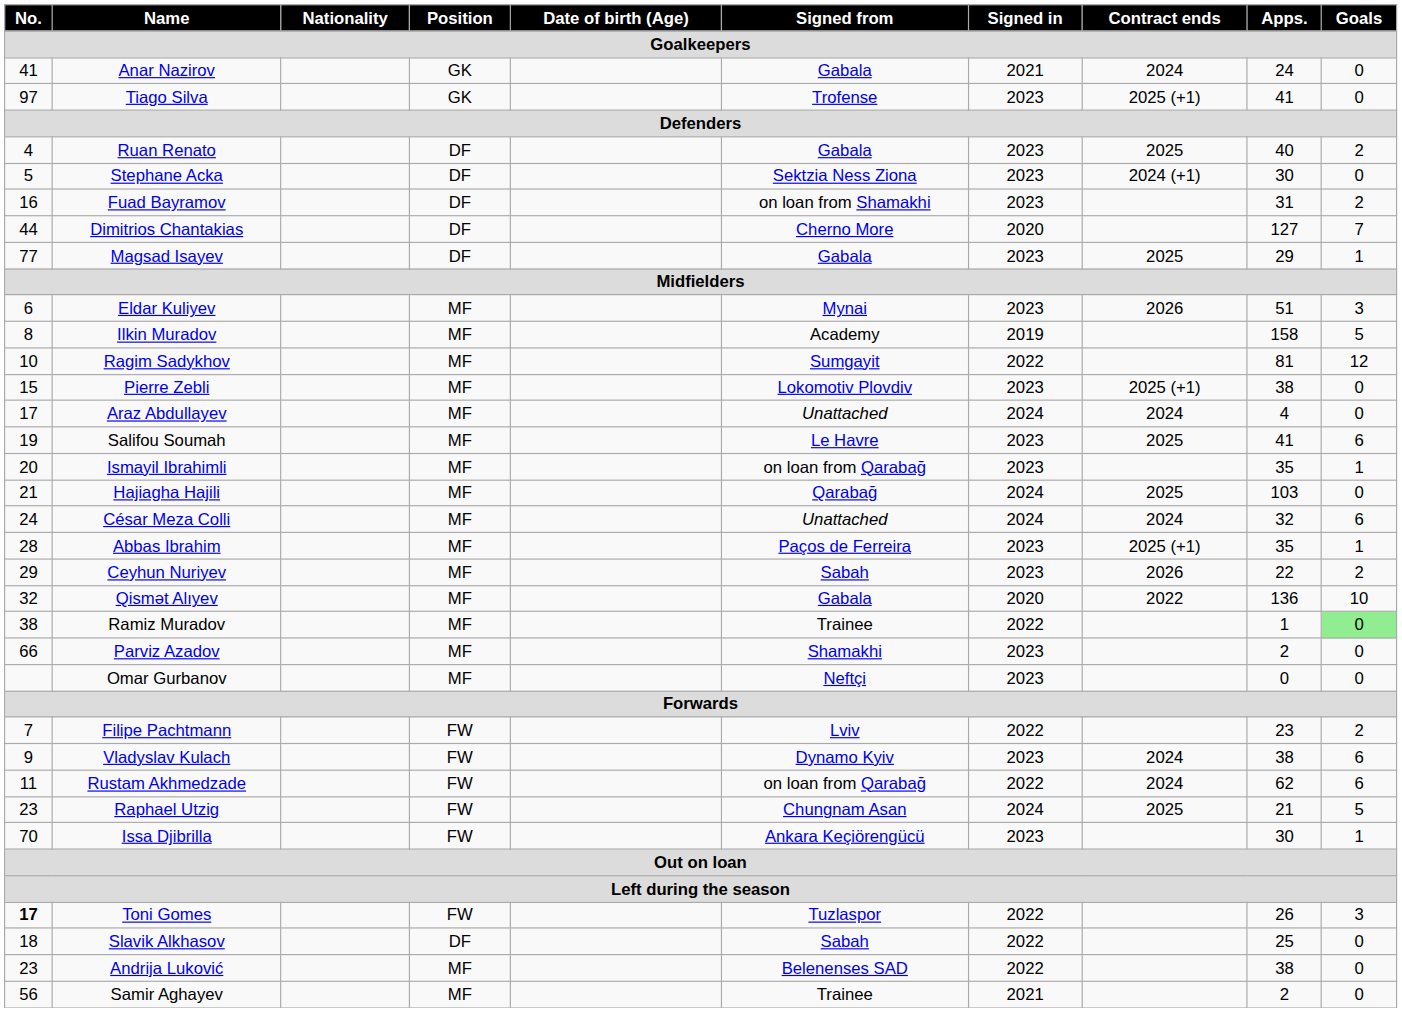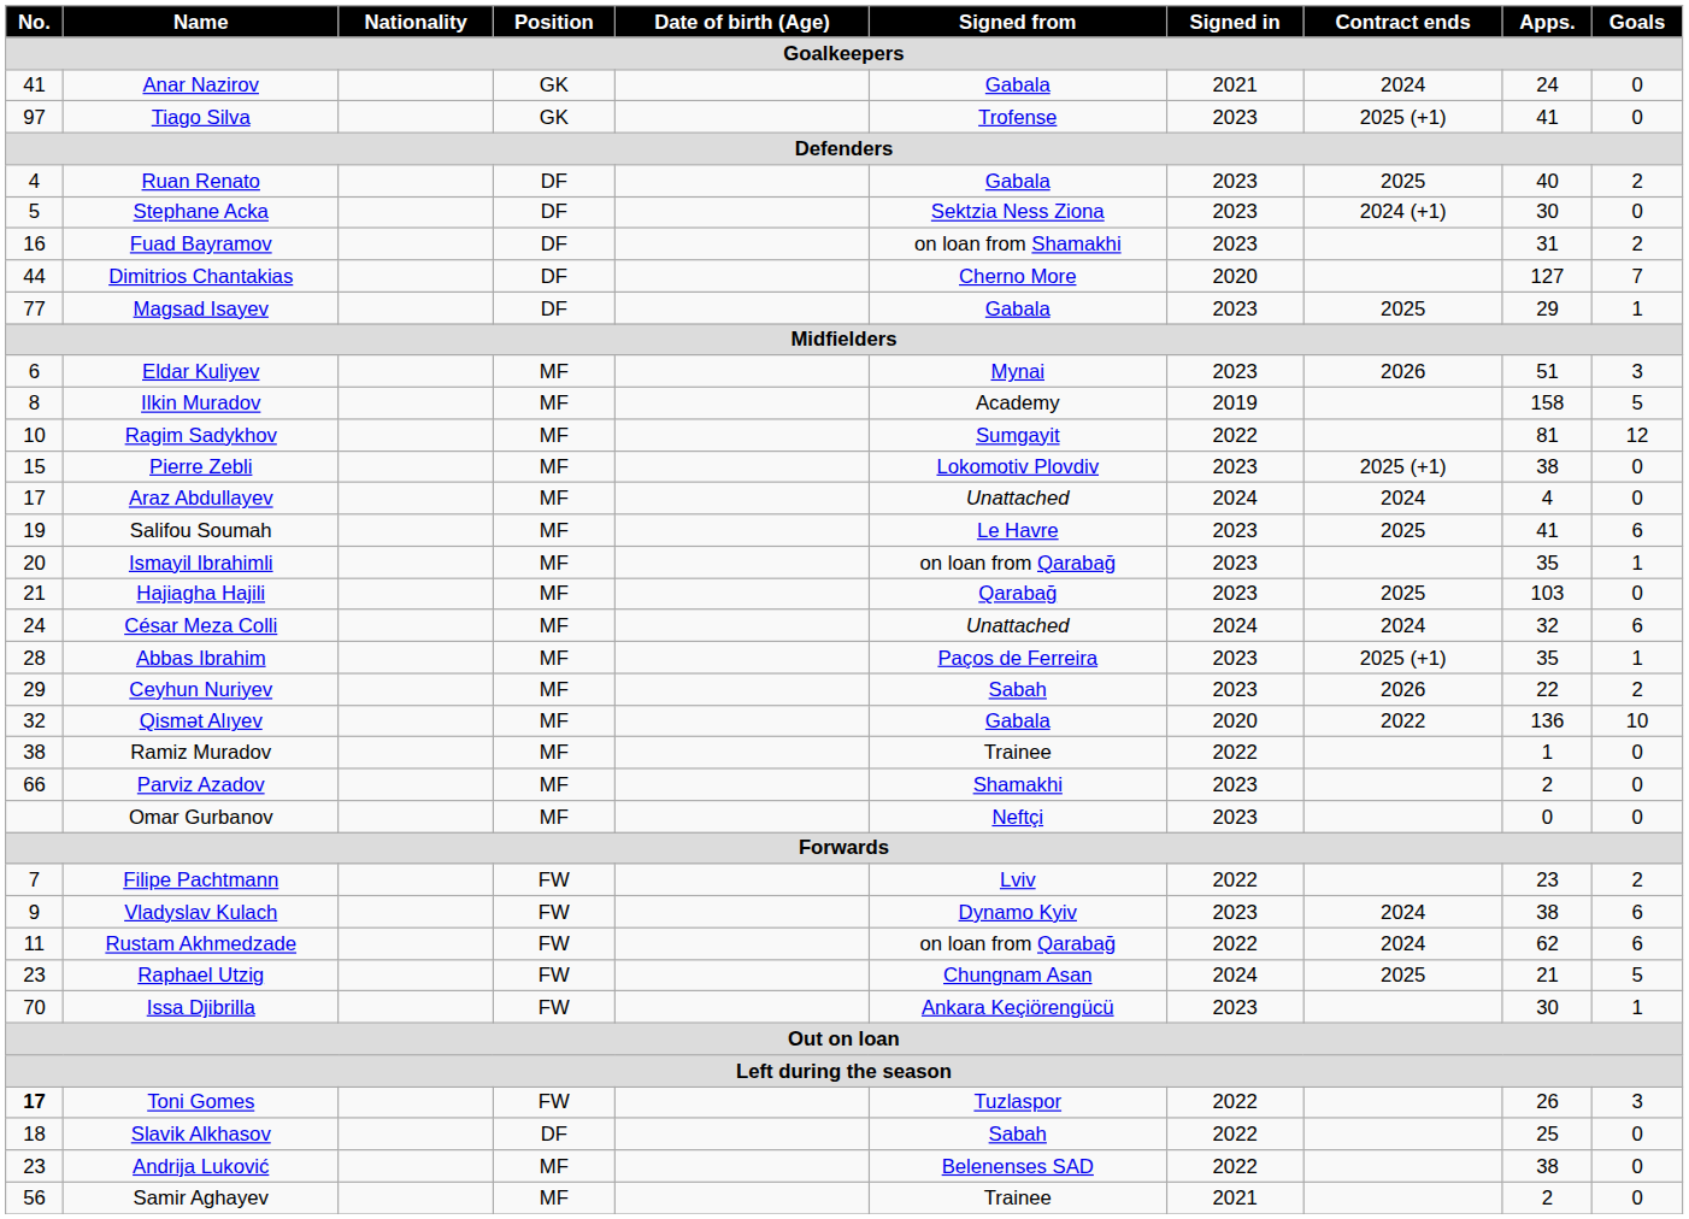 <table class="wikitable"  style="text-align:center; font-size:90%; width:95%;">
 <tr>
 <th style="background:#000000; color:#FFFFFF; text-align:center;">No.</th>
 <th style="background:#000000; color:#FFFFFF; text-align:center;">Name</th>
 <th style="background:#000000; color:#FFFFFF; text-align:center;">Nationality</th>
 <th style="background:#000000; color:#FFFFFF; text-align:center;">Position</th>
 <th style="background:#000000; color:#FFFFFF; text-align:center;">Date of birth (Age)</th>
 <th style="background:#000000; color:#FFFFFF; text-align:center;">Signed from</th>
 <th style="background:#000000; color:#FFFFFF; text-align:center;">Signed in</th>
 <th style="background:#000000; color:#FFFFFF; text-align:center;">Contract ends</th>
 <th style="background:#000000; color:#FFFFFF; text-align:center;">Apps.</th>
 <th style="background:#000000; color:#FFFFFF; text-align:center;">Goals</th>
 </tr>
 <tr>
 <th colspan="11"  style="background:#dcdcdc; text-align:center;">Goalkeepers</th>
 </tr>
 <tr>
 <td>41</td>
 <td><a href='#'>Anar Nazirov</a></td>
 <td></td>
 <td>GK</td>
 <td></td>
 <td><a href='#'>Gabala</a></td>
 <td>2021</td>
 <td>2024</td>
 <td>24</td>
 <td>0</td>
 </tr>
 <tr>
 <td>97</td>
 <td><a href='#'>Tiago Silva</a></td>
 <td></td>
 <td>GK</td>
 <td></td>
 <td><a href='#'>Trofense</a></td>
 <td>2023</td>
 <td>2025 (+1)</td>
 <td>41</td>
 <td>0</td>
 </tr>
 <tr>
 <th colspan="11"  style="background:#dcdcdc; text-align:center;">Defenders</th>
 </tr>
 <tr>
 <td>4</td>
 <td><a href='#'>Ruan Renato</a></td>
 <td></td>
 <td>DF</td>
 <td></td>
 <td><a href='#'>Gabala</a></td>
 <td>2023</td>
 <td>2025</td>
 <td>40</td>
 <td>2</td>
 </tr>
 <tr>
 <td>5</td>
 <td><a href='#'>Stephane Acka</a></td>
 <td></td>
 <td>DF</td>
 <td></td>
 <td><a href='#'>Sektzia Ness Ziona</a></td>
 <td>2023</td>
 <td>2024 (+1)</td>
 <td>30</td>
 <td>0</td>
 </tr>
 <tr>
 <td>16</td>
 <td><a href='#'>Fuad Bayramov</a></td>
 <td></td>
 <td>DF</td>
 <td></td>
 <td>on loan from <a href='#'>Shamakhi</a></td>
 <td>2023</td>
 <td></td>
 <td>31</td>
 <td>2</td>
 </tr>
 <tr>
 <td>44</td>
 <td><a href='#'>Dimitrios Chantakias</a></td>
 <td></td>
 <td>DF</td>
 <td></td>
 <td><a href='#'>Cherno More</a></td>
 <td>2020</td>
 <td></td>
 <td>127</td>
 <td>7</td>
 </tr>
 <tr>
 <td>77</td>
 <td><a href='#'>Magsad Isayev</a></td>
 <td></td>
 <td>DF</td>
 <td></td>
 <td><a href='#'>Gabala</a></td>
 <td>2023</td>
 <td>2025</td>
 <td>29</td>
 <td>1</td>
 </tr>
 <tr>
 <th colspan="11"  style="background:#dcdcdc; text-align:center;">Midfielders</th>
 </tr>
 <tr>
 <td>6</td>
 <td><a href='#'>Eldar Kuliyev</a></td>
 <td></td>
 <td>MF</td>
 <td></td>
 <td><a href='#'>Mynai</a></td>
 <td>2023</td>
 <td>2026</td>
 <td>51</td>
 <td>3</td>
 </tr>
 <tr>
 <td>8</td>
 <td><a href='#'>Ilkin Muradov</a></td>
 <td></td>
 <td>MF</td>
 <td></td>
 <td>Academy</td>
 <td>2019</td>
 <td></td>
 <td>158</td>
 <td>5</td>
 </tr>
 <tr>
 <td>10</td>
 <td><a href='#'>Ragim Sadykhov</a></td>
 <td></td>
 <td>MF</td>
 <td></td>
 <td><a href='#'>Sumgayit</a></td>
 <td>2022</td>
 <td></td>
 <td>81</td>
 <td>12</td>
 </tr>
 <tr>
 <td>15</td>
 <td><a href='#'>Pierre Zebli</a></td>
 <td></td>
 <td>MF</td>
 <td></td>
 <td><a href='#'>Lokomotiv Plovdiv</a></td>
 <td>2023</td>
 <td>2025 (+1) </td>
 <td>38</td>
 <td>0</td>
 </tr>
 <tr>
 <td>17</td>
 <td><a href='#'>Araz Abdullayev</a></td>
 <td></td>
 <td>MF</td>
 <td></td>
 <td><em>Unattached</em></td>
 <td>2024</td>
 <td>2024</td>
 <td>4</td>
 <td>0</td>
 </tr>
 <tr>
 <td>19</td>
 <td>Salifou Soumah</td>
 <td></td>
 <td>MF</td>
 <td></td>
 <td><a href='#'>Le Havre</a></td>
 <td>2023</td>
 <td>2025</td>
 <td>41</td>
 <td>6</td>
 </tr>
 <tr>
 <td>20</td>
 <td><a href='#'>Ismayil Ibrahimli</a></td>
 <td></td>
 <td>MF</td>
 <td></td>
 <td>on loan from <a href='#'>Qarabağ</a></td>
 <td>2023</td>
 <td></td>
 <td>35</td>
 <td>1</td>
 </tr>
 <tr>
 <td>21</td>
 <td><a href='#'>Hajiagha Hajili</a></td>
 <td></td>
 <td>MF</td>
 <td></td>
 <td><a href='#'>Qarabağ</a></td>
-<td>2024</td>
+<td>2023</td>
 <td>2025</td>
 <td>103</td>
 <td>0</td>
 </tr>
 <tr>
 <td>24</td>
 <td><a href='#'>César Meza Colli</a></td>
 <td></td>
 <td>MF</td>
 <td></td>
 <td><em>Unattached</em></td>
 <td>2024</td>
 <td>2024</td>
 <td>32</td>
 <td>6</td>
 </tr>
 <tr>
 <td>28</td>
 <td><a href='#'>Abbas Ibrahim</a></td>
 <td></td>
 <td>MF</td>
 <td></td>
 <td><a href='#'>Paços de Ferreira</a></td>
 <td>2023</td>
 <td>2025 (+1) </td>
 <td>35</td>
 <td>1</td>
 </tr>
 <tr>
 <td>29</td>
 <td><a href='#'>Ceyhun Nuriyev</a></td>
 <td></td>
 <td>MF</td>
 <td></td>
 <td><a href='#'>Sabah</a></td>
 <td>2023</td>
 <td>2026</td>
 <td>22</td>
 <td>2</td>
 </tr>
 <tr>
 <td>32</td>
 <td><a href='#'>Qismət Alıyev</a></td>
 <td></td>
 <td>MF</td>
 <td></td>
 <td><a href='#'>Gabala</a></td>
 <td>2020</td>
 <td>2022</td>
 <td>136</td>
 <td>10</td>
 </tr>
 <tr>
 <td>38</td>
 <td>Ramiz Muradov</td>
 <td></td>
 <td>MF</td>
 <td></td>
 <td>Trainee</td>
 <td>2022</td>
 <td></td>
 <td>1</td>
-<td style="background: lightgreen;">0</td>
+<td>0</td>
 </tr>
 <tr>
 <td>66</td>
 <td><a href='#'>Parviz Azadov</a></td>
 <td></td>
 <td>MF</td>
 <td></td>
 <td><a href='#'>Shamakhi</a></td>
 <td>2023</td>
 <td></td>
 <td>2</td>
 <td>0</td>
 </tr>
 <tr>
 <td></td>
 <td>Omar Gurbanov</td>
 <td></td>
 <td>MF</td>
 <td></td>
 <td><a href='#'>Neftçi</a></td>
 <td>2023</td>
 <td></td>
 <td>0</td>
 <td>0</td>
 </tr>
 <tr>
 <th colspan="11"  style="background:#dcdcdc; text-align:center;">Forwards</th>
 </tr>
 <tr>
 <td>7</td>
 <td><a href='#'>Filipe Pachtmann</a></td>
 <td></td>
 <td>FW</td>
 <td></td>
 <td><a href='#'>Lviv</a></td>
 <td>2022</td>
 <td></td>
 <td>23</td>
 <td>2</td>
 </tr>
 <tr>
 <td>9</td>
 <td><a href='#'>Vladyslav Kulach</a></td>
 <td></td>
 <td>FW</td>
 <td></td>
 <td><a href='#'>Dynamo Kyiv</a></td>
 <td>2023</td>
 <td>2024</td>
 <td>38</td>
 <td>6</td>
 </tr>
 <tr>
 <td>11</td>
 <td><a href='#'>Rustam Akhmedzade</a></td>
 <td></td>
 <td>FW</td>
 <td></td>
 <td>on loan from <a href='#'>Qarabağ</a></td>
 <td>2022</td>
 <td>2024</td>
 <td>62</td>
 <td>6</td>
 </tr>
 <tr>
 <td>23</td>
 <td><a href='#'>Raphael Utzig</a></td>
 <td></td>
 <td>FW</td>
 <td></td>
 <td><a href='#'>Chungnam Asan</a></td>
 <td>2024</td>
 <td>2025</td>
 <td>21</td>
 <td>5</td>
 </tr>
 <tr>
 <td>70</td>
 <td><a href='#'>Issa Djibrilla</a></td>
 <td></td>
 <td>FW</td>
 <td></td>
 <td><a href='#'>Ankara Keçiörengücü</a></td>
 <td>2023</td>
 <td></td>
 <td>30</td>
 <td>1</td>
 </tr>
 <tr>
 <th colspan="11"  style="background:#dcdcdc; text-align:center;">Out on loan</th>
 </tr>
 <tr>
 <th colspan="11"  style="background:#dcdcdc; text-align:center;">Left during the season</th>
 </tr>
 <tr>
 <td><strong>17</strong></td>
 <td><a href='#'>Toni Gomes</a></td>
 <td></td>
 <td>FW</td>
 <td></td>
 <td><a href='#'>Tuzlaspor</a></td>
 <td>2022</td>
 <td></td>
 <td>26</td>
 <td>3</td>
 </tr>
 <tr>
 <td>18</td>
 <td><a href='#'>Slavik Alkhasov</a></td>
 <td></td>
 <td>DF</td>
 <td></td>
 <td><a href='#'>Sabah</a></td>
 <td>2022</td>
 <td></td>
 <td>25</td>
 <td>0</td>
 </tr>
 <tr>
 <td>23</td>
 <td><a href='#'>Andrija Luković</a></td>
 <td></td>
 <td>MF</td>
 <td></td>
 <td><a href='#'>Belenenses SAD</a></td>
 <td>2022</td>
 <td></td>
 <td>38</td>
 <td>0</td>
 </tr>
 <tr>
 <td>56</td>
 <td>Samir Aghayev</td>
 <td></td>
 <td>MF</td>
 <td></td>
 <td>Trainee</td>
 <td>2021</td>
 <td></td>
 <td>2</td>
 <td>0</td>
 </tr>
 </table>
